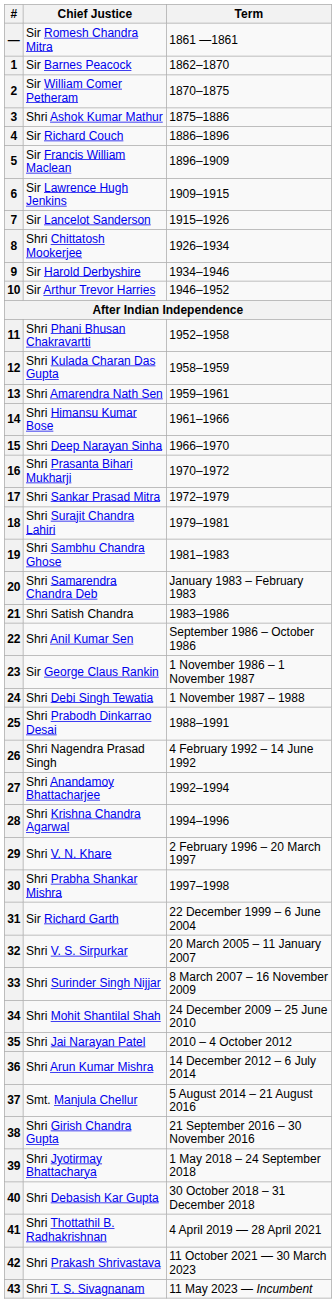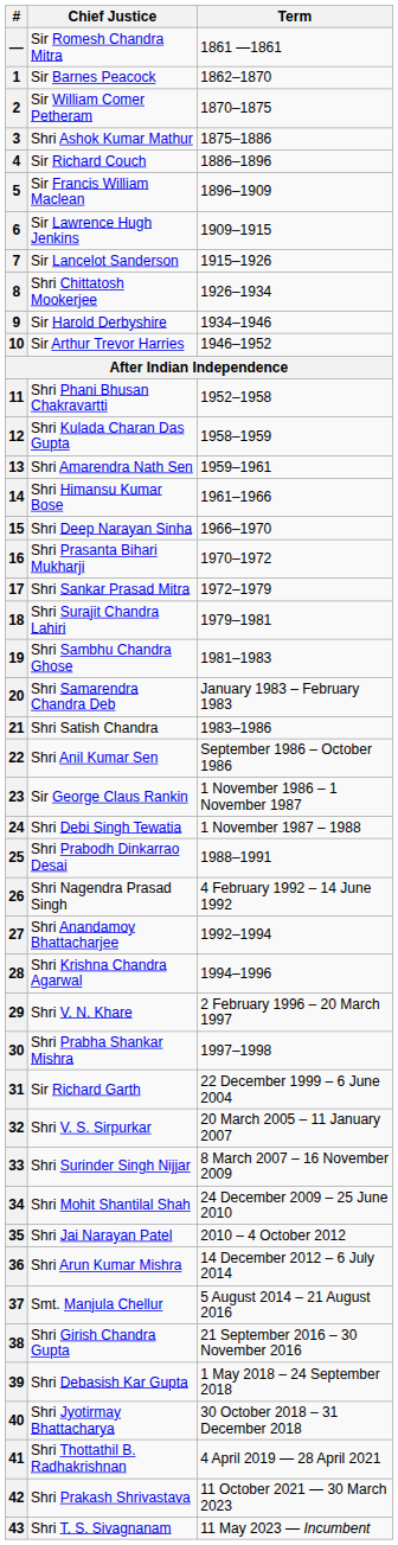 <table class="wikitable sortable" width="70%">
 <tr>
 <th>#</th>
 <th>Chief Justice</th>
 <th>Term</th>
 </tr>
 <tr>
 <th>—</th>
 <td>Sir <a href='#'>Romesh Chandra Mitra</a></td>
 <td>1861 —1861</td>
 </tr>
 <tr>
 <th>1</th>
 <td>Sir <a href='#'>Barnes Peacock</a></td>
 <td>1862–1870</td>
 </tr>
 <tr>
 <th>2</th>
 <td>Sir <a href='#'>William Comer Petheram</a></td>
 <td>1870–1875</td>
 </tr>
 <tr>
 <th>3</th>
 <td>Shri <a href='#'>Ashok Kumar Mathur</a></td>
 <td>1875–1886</td>
 </tr>
 <tr>
 <th>4</th>
 <td>Sir <a href='#'>Richard Couch</a></td>
 <td>1886–1896</td>
 </tr>
 <tr>
 <th>5</th>
 <td>Sir <a href='#'>Francis William Maclean</a></td>
 <td>1896–1909</td>
 </tr>
 <tr>
 <th>6</th>
 <td>Sir <a href='#'>Lawrence Hugh Jenkins</a></td>
 <td>1909–1915</td>
 </tr>
 <tr>
 <th>7</th>
 <td>Sir <a href='#'>Lancelot Sanderson</a></td>
 <td>1915–1926</td>
 </tr>
 <tr>
 <th>8</th>
 <td>Shri <a href='#'>Chittatosh Mookerjee</a></td>
 <td>1926–1934</td>
 </tr>
 <tr>
 <th>9</th>
 <td>Sir <a href='#'>Harold Derbyshire</a></td>
 <td>1934–1946</td>
 </tr>
 <tr>
 <th>10</th>
 <td>Sir <a href='#'>Arthur Trevor Harries</a></td>
 <td>1946–1952</td>
 </tr>
 <tr>
 <th colspan="3">After Indian Independence</th>
 </tr>
 <tr>
 <th>11</th>
 <td>Shri <a href='#'>Phani Bhusan Chakravartti</a></td>
 <td>1952–1958</td>
 </tr>
 <tr>
 <th>12</th>
 <td>Shri <a href='#'>Kulada Charan Das Gupta</a></td>
 <td>1958–1959</td>
 </tr>
 <tr>
 <th>13</th>
 <td>Shri <a href='#'>Amarendra Nath Sen</a></td>
 <td>1959–1961</td>
 </tr>
 <tr>
 <th>14</th>
 <td>Shri <a href='#'>Himansu Kumar Bose</a></td>
 <td>1961–1966</td>
 </tr>
 <tr>
 <th>15</th>
 <td>Shri <a href='#'>Deep Narayan Sinha</a></td>
 <td>1966–1970</td>
 </tr>
 <tr>
 <th>16</th>
 <td>Shri <a href='#'>Prasanta Bihari Mukharji</a></td>
 <td>1970–1972</td>
 </tr>
 <tr>
 <th>17</th>
 <td>Shri <a href='#'>Sankar Prasad Mitra</a></td>
 <td>1972–1979</td>
 </tr>
 <tr>
 <th>18</th>
 <td>Shri <a href='#'>Surajit Chandra Lahiri</a></td>
 <td>1979–1981</td>
 </tr>
 <tr>
 <th>19</th>
 <td>Shri <a href='#'>Sambhu Chandra Ghose</a></td>
 <td>1981–1983</td>
 </tr>
 <tr>
 <th>20</th>
 <td>Shri <a href='#'>Samarendra Chandra Deb</a></td>
 <td>January 1983 – February 1983</td>
 </tr>
 <tr>
 <th>21</th>
 <td>Shri Satish Chandra</td>
 <td>1983–1986</td>
 </tr>
 <tr>
 <th>22</th>
 <td>Shri <a href='#'>Anil Kumar Sen</a></td>
 <td>September 1986 – October 1986</td>
 </tr>
 <tr>
 <th>23</th>
 <td>Sir <a href='#'>George Claus Rankin</a></td>
 <td>1 November 1986 – 1 November 1987</td>
 </tr>
 <tr>
 <th>24</th>
 <td>Shri <a href='#'>Debi Singh Tewatia</a></td>
 <td>1 November 1987 – 1988</td>
 </tr>
 <tr>
 <th>25</th>
 <td>Shri <a href='#'>Prabodh Dinkarrao Desai</a></td>
 <td>1988–1991</td>
 </tr>
 <tr>
 <th>26</th>
 <td>Shri Nagendra Prasad Singh</td>
 <td>4 February 1992 – 14 June 1992</td>
 </tr>
 <tr>
 <th>27</th>
 <td>Shri <a href='#'>Anandamoy Bhattacharjee</a></td>
 <td>1992–1994</td>
 </tr>
 <tr>
 <th>28</th>
 <td>Shri <a href='#'>Krishna Chandra Agarwal</a></td>
 <td>1994–1996</td>
 </tr>
 <tr>
 <th>29</th>
 <td>Shri <a href='#'>V. N. Khare</a></td>
 <td>2 February 1996 – 20 March 1997</td>
 </tr>
 <tr>
 <th>30</th>
 <td>Shri <a href='#'>Prabha Shankar Mishra</a></td>
 <td>1997–1998</td>
 </tr>
 <tr>
 <th>31</th>
 <td>Sir <a href='#'>Richard Garth</a></td>
 <td>22 December 1999 – 6 June 2004</td>
 </tr>
 <tr>
 <th>32</th>
 <td>Shri <a href='#'>V. S. Sirpurkar</a></td>
 <td>20 March 2005 – 11 January 2007</td>
 </tr>
 <tr>
 <th>33</th>
 <td>Shri <a href='#'>Surinder Singh Nijjar</a></td>
 <td>8 March 2007 – 16 November 2009</td>
 </tr>
 <tr>
 <th>34</th>
 <td>Shri <a href='#'>Mohit Shantilal Shah</a></td>
 <td>24 December 2009 – 25 June 2010</td>
 </tr>
 <tr>
 <th>35</th>
 <td>Shri <a href='#'>Jai Narayan Patel</a></td>
 <td>2010 – 4 October 2012</td>
 </tr>
 <tr>
 <th>36</th>
 <td>Shri <a href='#'>Arun Kumar Mishra</a></td>
 <td>14 December 2012 – 6 July 2014</td>
 </tr>
 <tr>
 <th>37</th>
 <td>Smt. <a href='#'>Manjula Chellur</a></td>
 <td>5 August 2014 – 21 August 2016</td>
 </tr>
 <tr>
 <th>38</th>
 <td>Shri <a href='#'>Girish Chandra Gupta</a></td>
 <td>21 September 2016 – 30 November 2016</td>
 </tr>
 <tr>
 <th>39</th>
-<td>Shri <a href='#'>Jyotirmay Bhattacharya</a></td>
+<td>Shri <a href='#'>Debasish Kar Gupta</a></td>
 <td>1 May 2018 – 24 September 2018</td>
 </tr>
 <tr>
 <th>40</th>
-<td>Shri <a href='#'>Debasish Kar Gupta</a></td>
+<td>Shri <a href='#'>Jyotirmay Bhattacharya</a></td>
 <td>30 October 2018 – 31 December 2018</td>
 </tr>
 <tr>
 <th>41</th>
 <td>Shri <a href='#'>Thottathil B. Radhakrishnan</a></td>
 <td>4 April 2019 — 28 April 2021</td>
 </tr>
 <tr>
 <th>42</th>
 <td>Shri <a href='#'>Prakash Shrivastava</a></td>
 <td>11 October 2021 — 30 March 2023</td>
 </tr>
 <tr>
 <th>43</th>
 <td>Shri <a href='#'>T. S. Sivagnanam</a></td>
 <td>11 May 2023 — <em>Incumbent</em></td>
 </tr>
 </table>
